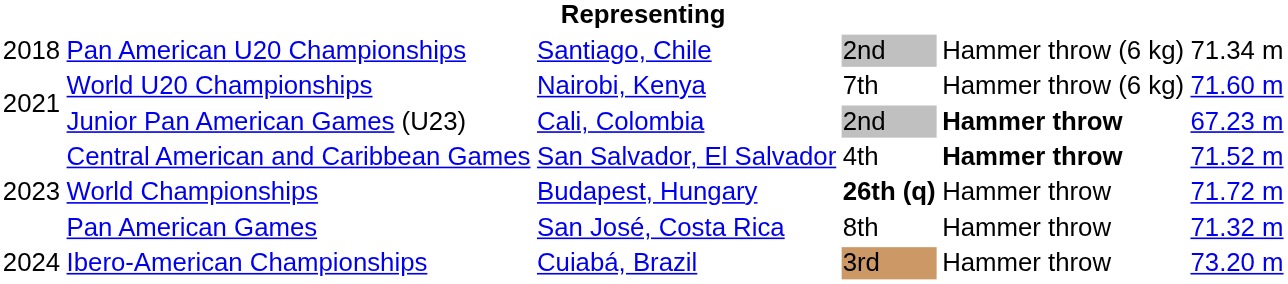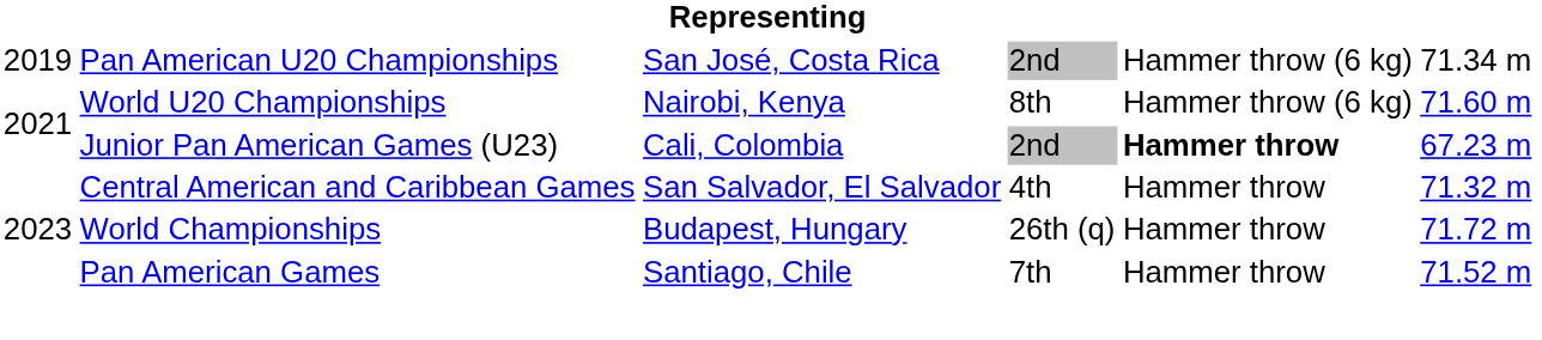 <table>
 <tr>
 <th colspan="6">Representing </th>
 </tr>
 <tr>
-<td>2018</td>
+<td>2019</td>
 <td><a href='#'>Pan American U20 Championships</a></td>
-<td><a href='#'>Santiago, Chile</a></td>
+<td><a href='#'>San José, Costa Rica</a></td>
 <td bgcolor=silver>2nd</td>
 <td>Hammer throw (6 kg)</td>
 <td>71.34 m</td>
 </tr>
 <tr>
 <td rowspan=2>2021</td>
 <td><a href='#'>World U20 Championships</a></td>
 <td><a href='#'>Nairobi, Kenya</a></td>
-<td>7th</td>
+<td>8th</td>
 <td>Hammer throw (6 kg)</td>
 <td><a href='#'>71.60 m</a></td>
 </tr>
 <tr>
 <td><a href='#'>Junior Pan American Games</a> (U23)</td>
 <td><a href='#'>Cali, Colombia</a></td>
 <td bgcolor=silver>2nd</td>
 <td><strong>Hammer throw</strong></td>
 <td><a href='#'>67.23 m</a></td>
 </tr>
 <tr>
 <td rowspan=3>2023</td>
 <td><a href='#'>Central American and Caribbean Games</a></td>
 <td><a href='#'>San Salvador, El Salvador</a></td>
 <td>4th</td>
-<td><strong>Hammer throw</strong></td>
-<td><a href='#'>71.52 m</a></td>
+<td>Hammer throw</td>
+<td><a href='#'>71.32 m</a></td>
 </tr>
 <tr>
 <td><a href='#'>World Championships</a></td>
 <td><a href='#'>Budapest, Hungary</a></td>
-<td><strong>26th (q)</strong></td>
+<td>26th (q)</td>
 <td>Hammer throw</td>
 <td><a href='#'>71.72 m</a></td>
 </tr>
 <tr>
 <td><a href='#'>Pan American Games</a></td>
-<td><a href='#'>San José, Costa Rica</a></td>
-<td>8th</td>
+<td><a href='#'>Santiago, Chile</a></td>
+<td>7th</td>
 <td>Hammer throw</td>
-<td><a href='#'>71.32 m</a></td>
-</tr>
-<tr>
-<td>2024</td>
-<td><a href='#'>Ibero-American Championships</a></td>
-<td><a href='#'>Cuiabá, Brazil</a></td>
-<td bgcolor=cc9966>3rd</td>
-<td>Hammer throw</td>
-<td><a href='#'>73.20 m</a></td>
+<td><a href='#'>71.52 m</a></td>
 </tr>
 </table>
